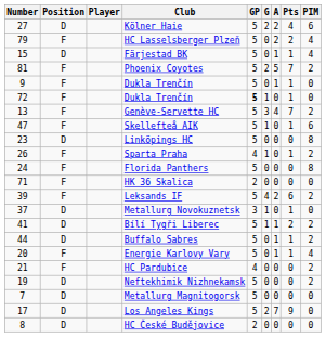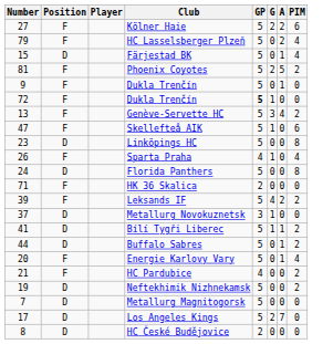 <table class="wikitable sortable" style="text-align: center;">
 <tr>
 <th>Number</th>
 <th>Position</th>
 <th>Player</th>
 <th>Club</th>
 <th>GP</th>
 <th>G</th>
 <th>A</th>
-<th>Pts</th>
 <th>PIM</th>
 </tr>
 <tr>
 <td>27</td>
-<td>D</td>
+<td>F</td>
 <td align="left"></td>
 <td align="left"><a href='#'>Kölner Haie</a></td>
 <td>5</td>
 <td>2</td>
 <td>2</td>
-<td>4</td>
 <td>6</td>
 </tr>
 <tr>
 <td>79</td>
 <td>F</td>
 <td align="left"></td>
 <td align="left"><a href='#'>HC Lasselsberger Plzeň</a></td>
 <td>5</td>
 <td>0</td>
-<td>2</td>
 <td>2</td>
 <td>4</td>
 </tr>
 <tr>
 <td>15</td>
 <td>D</td>
 <td align="left"></td>
 <td align="left"><a href='#'>Färjestad BK</a></td>
 <td>5</td>
 <td>0</td>
 <td>1</td>
-<td>1</td>
 <td>4</td>
 </tr>
 <tr>
 <td>81</td>
 <td>F</td>
 <td align="left"></td>
 <td align="left"><a href='#'>Phoenix Coyotes</a></td>
 <td>5</td>
 <td>2</td>
 <td>5</td>
-<td>7</td>
 <td>2</td>
 </tr>
 <tr>
 <td>9</td>
 <td>F</td>
 <td align="left"></td>
 <td align="left"><a href='#'>Dukla Trenčín</a></td>
 <td>5</td>
 <td>0</td>
-<td>1</td>
 <td>1</td>
 <td>0</td>
 </tr>
 <tr>
 <td>72</td>
 <td>F</td>
 <td align="left"></td>
 <td align="left"><a href='#'>Dukla Trenčín</a></td>
 <td><strong>5</strong></td>
 <td>1</td>
 <td>0</td>
-<td>1</td>
 <td>0</td>
 </tr>
 <tr>
 <td>13</td>
 <td>F</td>
 <td align="left"></td>
 <td align="left"><a href='#'>Genève-Servette HC</a></td>
 <td>5</td>
 <td>3</td>
 <td>4</td>
-<td>7</td>
 <td>2</td>
 </tr>
 <tr>
 <td>47</td>
 <td>F</td>
 <td align="left"></td>
 <td align="left"><a href='#'>Skellefteå AIK</a></td>
 <td>5</td>
 <td>1</td>
 <td>0</td>
-<td>1</td>
 <td>6</td>
 </tr>
 <tr>
 <td>23</td>
 <td>D</td>
 <td align="left"></td>
 <td align="left"><a href='#'>Linköpings HC</a></td>
 <td>5</td>
-<td>0</td>
 <td>0</td>
 <td>0</td>
 <td>8</td>
 </tr>
 <tr>
 <td>26</td>
 <td>F</td>
 <td align="left"></td>
 <td align="left"><a href='#'>Sparta Praha</a></td>
 <td>4</td>
 <td>1</td>
 <td>0</td>
-<td>1</td>
-<td>2</td>
+<td>4</td>
 </tr>
 <tr>
 <td>24</td>
-<td>F</td>
+<td>D</td>
 <td align="left"></td>
 <td align="left"><a href='#'>Florida Panthers</a></td>
 <td>5</td>
-<td>0</td>
 <td>0</td>
 <td>0</td>
 <td>8</td>
 </tr>
 <tr>
 <td>71</td>
 <td>F</td>
 <td align="left"></td>
 <td align="left"><a href='#'>HK 36 Skalica</a></td>
 <td>2</td>
 <td>0</td>
 <td>0</td>
 <td>0</td>
-<td>0</td>
 </tr>
 <tr>
 <td>39</td>
 <td>F</td>
 <td align="left"></td>
 <td align="left"><a href='#'>Leksands IF</a></td>
 <td>5</td>
 <td>4</td>
 <td>2</td>
-<td>6</td>
 <td>2</td>
 </tr>
 <tr>
 <td>37</td>
 <td>D</td>
 <td align="left"></td>
 <td align="left"><a href='#'>Metallurg Novokuznetsk</a></td>
 <td>3</td>
 <td>1</td>
 <td>0</td>
-<td>1</td>
 <td>0</td>
 </tr>
 <tr>
 <td>41</td>
 <td>D</td>
 <td align="left"></td>
 <td align="left"><a href='#'>Bílí Tygři Liberec</a></td>
 <td>5</td>
 <td>1</td>
 <td>1</td>
 <td>2</td>
-<td>2</td>
 </tr>
 <tr>
 <td>44</td>
 <td>D</td>
 <td align="left"></td>
 <td align="left"><a href='#'>Buffalo Sabres</a></td>
 <td>5</td>
 <td>0</td>
-<td>1</td>
 <td>1</td>
 <td>2</td>
 </tr>
 <tr>
 <td>20</td>
 <td>F</td>
 <td align="left"></td>
 <td align="left"><a href='#'>Energie Karlovy Vary</a></td>
 <td>5</td>
 <td>0</td>
 <td>1</td>
-<td>1</td>
 <td>4</td>
 </tr>
 <tr>
 <td>21</td>
 <td>F</td>
 <td align="left"></td>
 <td align="left"><a href='#'>HC Pardubice</a></td>
 <td>4</td>
 <td>0</td>
 <td>0</td>
-<td>0</td>
 <td>2</td>
 </tr>
 <tr>
 <td>19</td>
 <td>D</td>
 <td align="left"></td>
 <td align="left"><a href='#'>Neftekhimik Nizhnekamsk</a></td>
 <td>5</td>
-<td>0</td>
 <td>0</td>
 <td>0</td>
 <td>2</td>
 </tr>
 <tr>
 <td>7</td>
 <td>D</td>
 <td align="left"></td>
 <td align="left"><a href='#'>Metallurg Magnitogorsk</a></td>
 <td>5</td>
 <td>0</td>
 <td>0</td>
 <td>0</td>
-<td>0</td>
 </tr>
 <tr>
 <td>17</td>
 <td>D</td>
 <td align="left"></td>
 <td align="left"><a href='#'>Los Angeles Kings</a></td>
 <td>5</td>
 <td>2</td>
 <td>7</td>
-<td>9</td>
 <td>0</td>
 </tr>
 <tr>
 <td>8</td>
 <td>D</td>
 <td align="left"></td>
 <td align="left"><a href='#'>HC České Budějovice</a></td>
 <td>2</td>
 <td>0</td>
 <td>0</td>
 <td>0</td>
-<td>0</td>
 </tr>
 </table>
